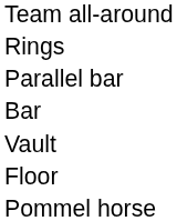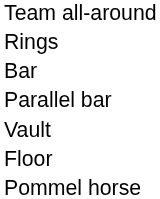 <table>
 <tr>
 <td>Team all-around</td>
 <td></td>
 <td></td>
 <td></td>
 </tr>
 <tr>
 <td>Rings</td>
 <td></td>
 <td></td>
 <td></td>
 </tr>
 <tr>
+<td>Bar</td>
+<td></td>
+<td></td>
+<td><br></td>
+</tr>
+<tr>
 <td>Parallel bar</td>
 <td></td>
 <td></td>
 <td></td>
-</tr>
-<tr>
-<td>Bar</td>
-<td></td>
-<td></td>
-<td><br></td>
 </tr>
 <tr>
 <td>Vault</td>
 <td></td>
 <td></td>
 <td><br></td>
 </tr>
 <tr>
 <td>Floor</td>
 <td></td>
 <td></td>
 <td></td>
 </tr>
 <tr>
 <td>Pommel horse</td>
 <td></td>
 <td></td>
 <td></td>
 </tr>
 </table>
